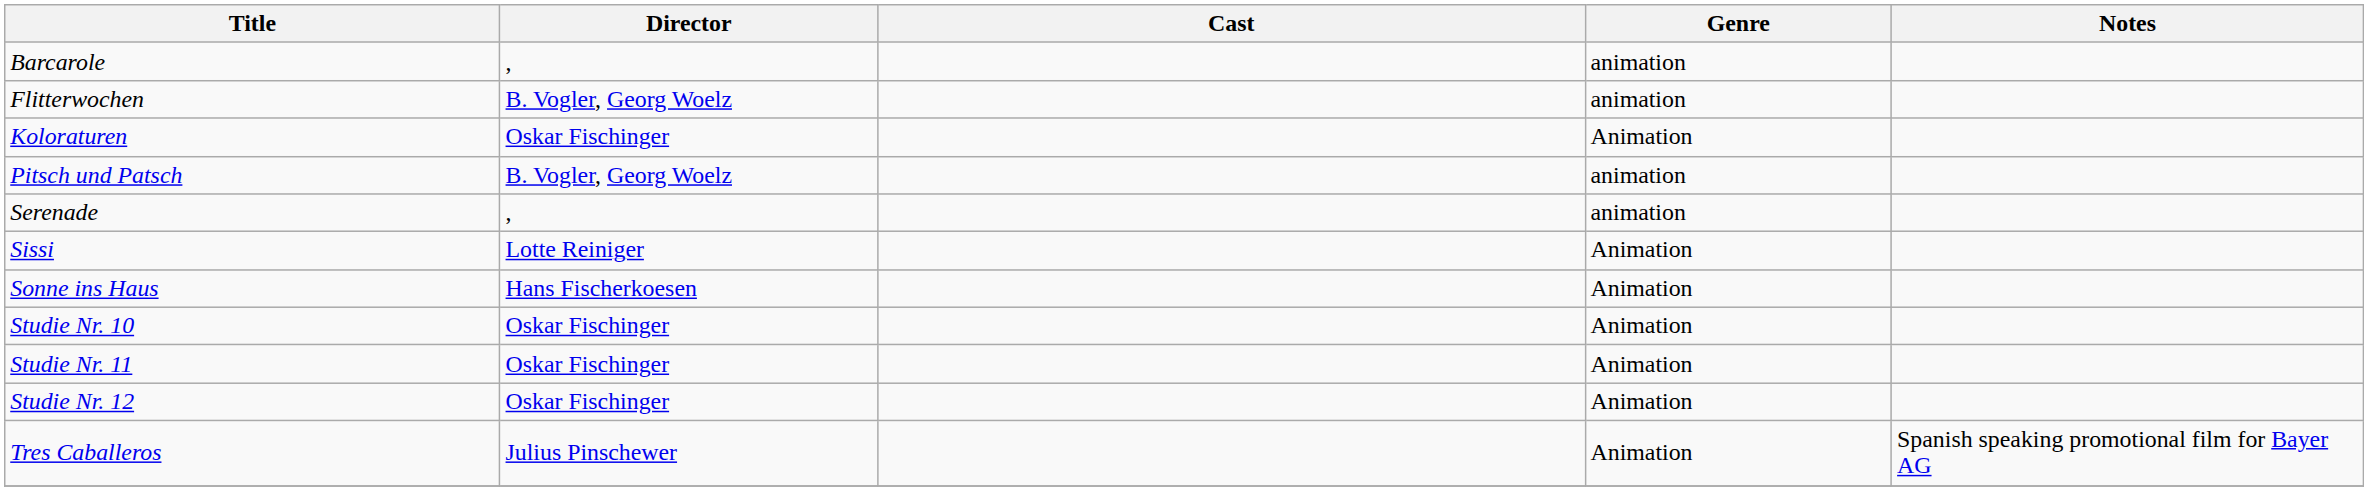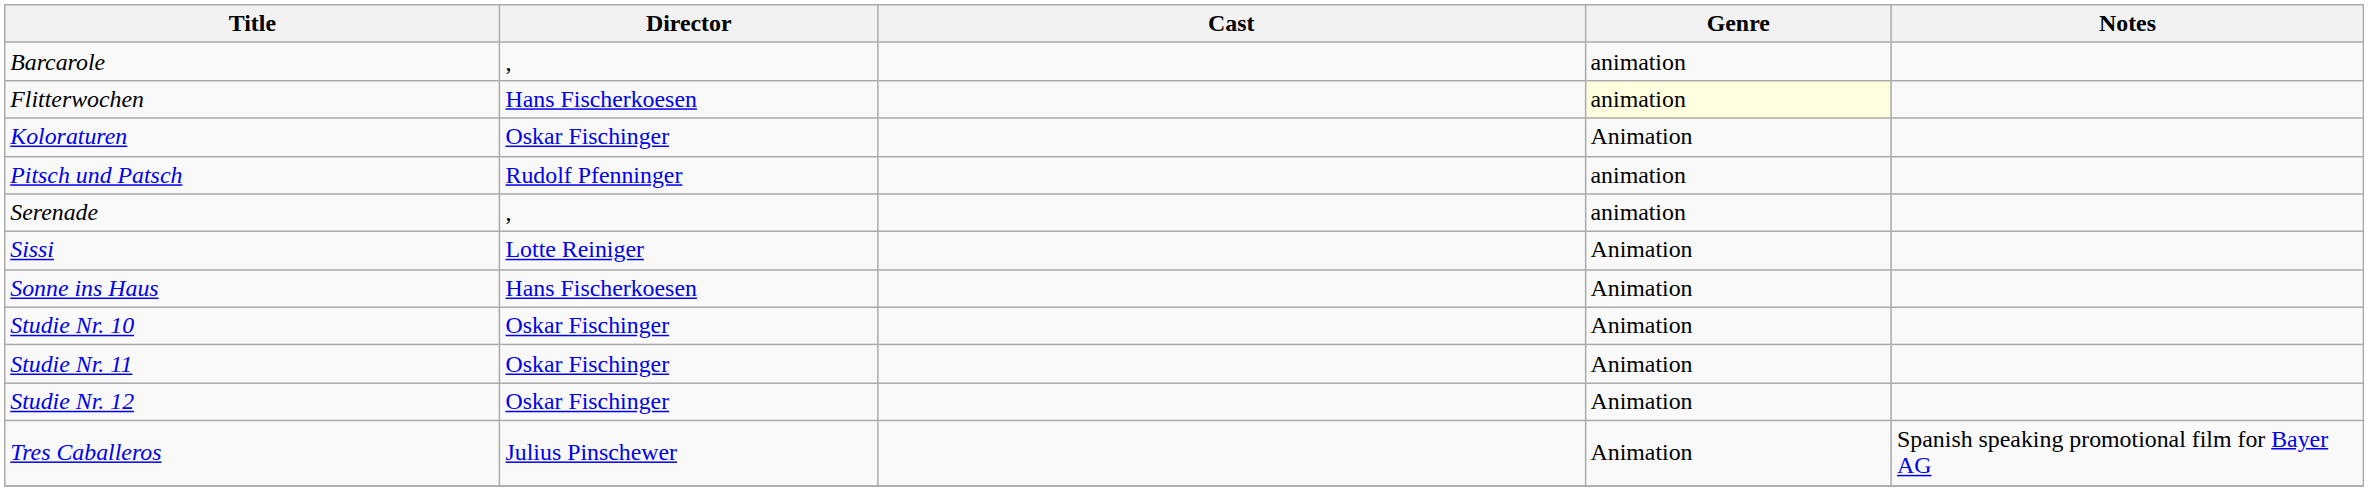 <table class="wikitable" style="width:100%;">
 <tr>
 <th style="width:21%;">Title</th>
 <th style="width:16%;">Director</th>
 <th style="width:30%;">Cast</th>
 <th style="width:13%;">Genre</th>
 <th style="width:20%;">Notes</th>
 </tr>
 <tr>
 <td><em>Barcarole</em></td>
 <td>, </td>
 <td></td>
 <td>animation</td>
 <td></td>
 </tr>
 <tr>
 <td><em>Flitterwochen</em></td>
-<td><a href='#'>B. Vogler</a>, <a href='#'>Georg Woelz</a></td>
+<td><a href='#'>Hans Fischerkoesen</a></td>
 <td></td>
-<td>animation</td>
+<td style="background: lightyellow;">animation</td>
 <td></td>
 </tr>
 <tr>
 <td><em><a href='#'>Koloraturen</a></em></td>
 <td><a href='#'>Oskar Fischinger</a></td>
 <td></td>
 <td>Animation</td>
 <td></td>
 </tr>
 <tr>
 <td><em><a href='#'>Pitsch und Patsch</a></em></td>
-<td><a href='#'>B. Vogler</a>, <a href='#'>Georg Woelz</a></td>
+<td><a href='#'>Rudolf Pfenninger</a></td>
 <td></td>
 <td>animation</td>
 <td></td>
 </tr>
 <tr>
 <td><em>Serenade</em></td>
 <td>, </td>
 <td></td>
 <td>animation</td>
 <td></td>
 </tr>
 <tr>
 <td><em><a href='#'>Sissi</a></em></td>
 <td><a href='#'>Lotte Reiniger</a></td>
 <td></td>
 <td>Animation</td>
 <td></td>
 </tr>
 <tr>
 <td><em><a href='#'>Sonne ins Haus</a></em></td>
 <td><a href='#'>Hans Fischerkoesen</a></td>
 <td></td>
 <td>Animation</td>
 <td></td>
 </tr>
 <tr>
 <td><em><a href='#'>Studie Nr. 10</a></em></td>
 <td><a href='#'>Oskar Fischinger</a></td>
 <td></td>
 <td>Animation</td>
 <td></td>
 </tr>
 <tr>
 <td><em><a href='#'>Studie Nr. 11</a></em></td>
 <td><a href='#'>Oskar Fischinger</a></td>
 <td></td>
 <td>Animation</td>
 <td></td>
 </tr>
 <tr>
 <td><em><a href='#'>Studie Nr. 12</a></em></td>
 <td><a href='#'>Oskar Fischinger</a></td>
 <td></td>
 <td>Animation</td>
 <td></td>
 </tr>
 <tr>
 <td><em><a href='#'>Tres Caballeros</a></em></td>
 <td><a href='#'>Julius Pinschewer</a></td>
 <td></td>
 <td>Animation</td>
 <td>Spanish speaking promotional film for <a href='#'>Bayer AG</a></td>
 </tr>
 <tr>
 </tr>
 </table>
